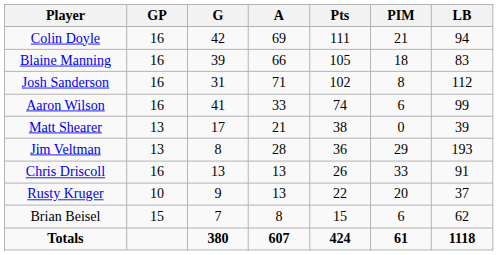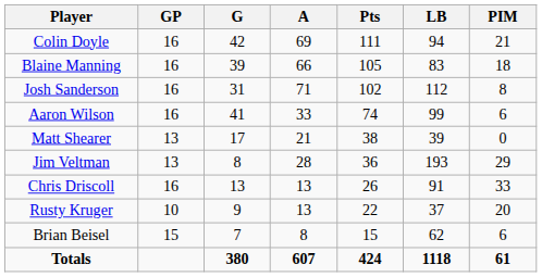 <table class="wikitable sortable">
 <tr align=center>
 <th width="20%">Player</th>
 <th width="10%">GP</th>
 <th width="10%">G</th>
 <th width="10%">A</th>
 <th width="10%">Pts</th>
+<th width="10%">LB</th>
 <th width="10%">PIM</th>
-<th width="10%">LB</th>
 </tr>
 <tr align=center>
 <td><a href='#'>Colin Doyle</a></td>
 <td>16</td>
 <td>42</td>
 <td>69</td>
 <td>111</td>
+<td>94</td>
 <td>21</td>
-<td>94</td>
 </tr>
 <tr align=center>
 <td><a href='#'>Blaine Manning</a></td>
 <td>16</td>
 <td>39</td>
 <td>66</td>
 <td>105</td>
+<td>83</td>
 <td>18</td>
-<td>83</td>
 </tr>
 <tr align=center>
 <td><a href='#'>Josh Sanderson</a></td>
 <td>16</td>
 <td>31</td>
 <td>71</td>
 <td>102</td>
+<td>112</td>
 <td>8</td>
-<td>112</td>
 </tr>
 <tr align=center>
 <td><a href='#'>Aaron Wilson</a></td>
 <td>16</td>
 <td>41</td>
 <td>33</td>
 <td>74</td>
+<td>99</td>
 <td>6</td>
-<td>99</td>
 </tr>
 <tr align=center>
 <td><a href='#'>Matt Shearer</a></td>
 <td>13</td>
 <td>17</td>
 <td>21</td>
 <td>38</td>
+<td>39</td>
 <td>0</td>
-<td>39</td>
 </tr>
 <tr align=center>
 <td><a href='#'>Jim Veltman</a></td>
 <td>13</td>
 <td>8</td>
 <td>28</td>
 <td>36</td>
+<td>193</td>
 <td>29</td>
-<td>193</td>
 </tr>
 <tr align=center>
 <td><a href='#'>Chris Driscoll</a></td>
 <td>16</td>
 <td>13</td>
 <td>13</td>
 <td>26</td>
+<td>91</td>
 <td>33</td>
-<td>91</td>
 </tr>
 <tr align=center>
 <td><a href='#'>Rusty Kruger</a></td>
 <td>10</td>
 <td>9</td>
 <td>13</td>
 <td>22</td>
+<td>37</td>
 <td>20</td>
-<td>37</td>
 </tr>
 <tr align=center>
 <td>Brian Beisel</td>
 <td>15</td>
 <td>7</td>
 <td>8</td>
 <td>15</td>
+<td>62</td>
 <td>6</td>
-<td>62</td>
 </tr>
 <tr align=center>
 <td><strong>Totals</strong></td>
 <td></td>
 <td><strong>380</strong></td>
 <td><strong>607</strong></td>
 <td><strong>424</strong></td>
+<td><strong>1118</strong></td>
 <td><strong>61</strong></td>
-<td><strong>1118</strong></td>
 </tr>
 </table>
